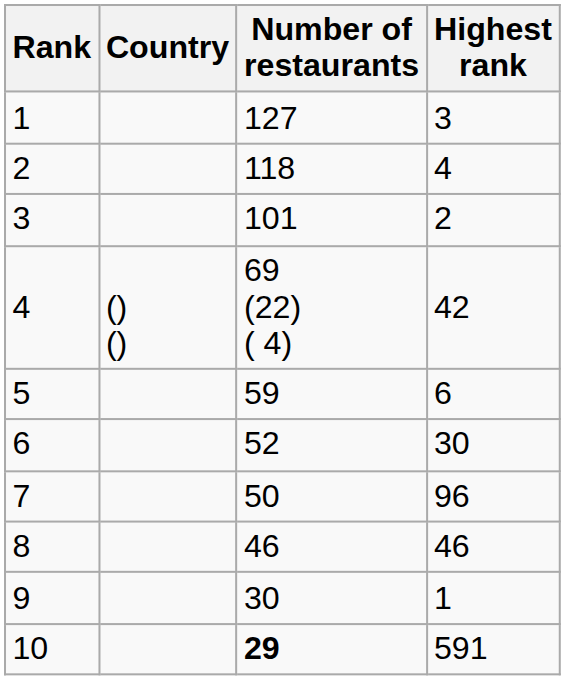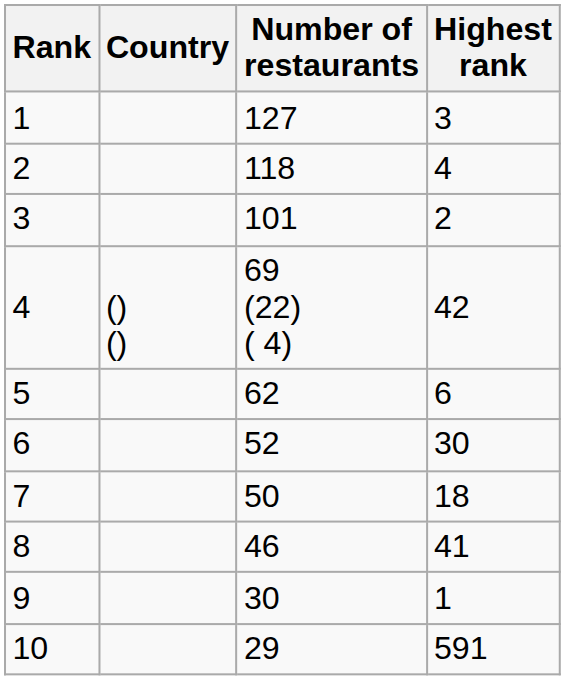 <table class="wikitable" style="text-align: left;">
 <tr>
 <th>Rank</th>
 <th>Country</th>
 <th>Number of<br>restaurants</th>
 <th>Highest<br>rank</th>
 </tr>
 <tr>
 <td>1</td>
 <td></td>
 <td>127</td>
 <td>3</td>
 </tr>
 <tr>
 <td>2</td>
 <td></td>
 <td>118</td>
 <td>4</td>
 </tr>
 <tr>
 <td>3</td>
 <td></td>
 <td>101</td>
 <td>2</td>
 </tr>
 <tr>
 <td>4</td>
 <td><br>()<br>()</td>
 <td>69<br>(22)<br>( 4)</td>
 <td>42</td>
 </tr>
 <tr>
 <td>5</td>
 <td></td>
-<td>59</td>
+<td>62</td>
 <td>6</td>
 </tr>
 <tr>
 <td>6</td>
 <td></td>
 <td>52</td>
 <td>30</td>
 </tr>
 <tr>
 <td>7</td>
 <td></td>
 <td>50</td>
-<td>96</td>
+<td>18</td>
 </tr>
 <tr>
 <td>8</td>
 <td></td>
 <td>46</td>
-<td>46</td>
+<td>41</td>
 </tr>
 <tr>
 <td>9</td>
 <td></td>
 <td>30</td>
 <td>1</td>
 </tr>
 <tr>
 <td>10</td>
 <td></td>
-<td><strong>29</strong></td>
+<td>29</td>
 <td>591</td>
 </tr>
 </table>
